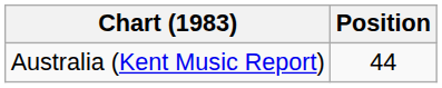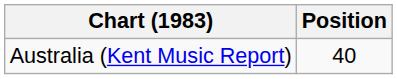 <table class="wikitable sortable">
 <tr>
 <th align="left">Chart (1983)</th>
 <th style="text-align:center;">Position</th>
 </tr>
 <tr>
 <td>Australia (<a href='#'>Kent Music Report</a>)</td>
-<td style="text-align:center;">44</td>
+<td style="text-align:center;">40</td>
 </tr>
 </table>
